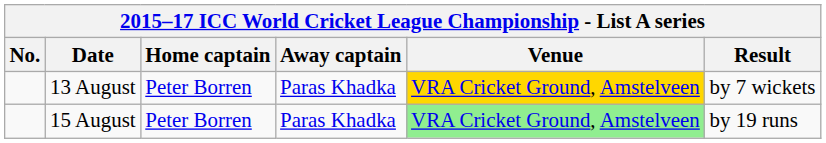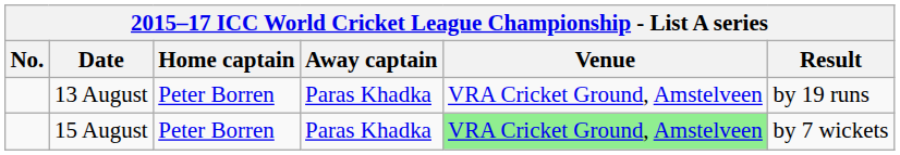 <table class="wikitable">
 <tr>
 <th colspan="6"><a href='#'>2015–17 ICC World Cricket League Championship</a> - List A series</th>
 </tr>
 <tr>
 <th>No.</th>
 <th>Date</th>
 <th>Home captain</th>
 <th>Away captain</th>
 <th>Venue</th>
 <th>Result</th>
 </tr>
 <tr>
 <td></td>
 <td>13 August</td>
 <td><a href='#'>Peter Borren</a></td>
 <td><a href='#'>Paras Khadka</a></td>
-<td style="background: gold;"><a href='#'>VRA Cricket Ground</a>, <a href='#'>Amstelveen</a></td>
-<td> by 7 wickets</td>
+<td><a href='#'>VRA Cricket Ground</a>, <a href='#'>Amstelveen</a></td>
+<td> by 19 runs</td>
 </tr>
 <tr>
 <td></td>
 <td>15 August</td>
 <td><a href='#'>Peter Borren</a></td>
 <td><a href='#'>Paras Khadka</a></td>
 <td style="background: lightgreen;"><a href='#'>VRA Cricket Ground</a>, <a href='#'>Amstelveen</a></td>
-<td> by 19 runs</td>
+<td> by 7 wickets</td>
 </tr>
 </table>
